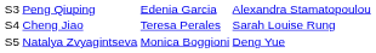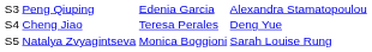 <table>
 <tr>
 <td>S3</td>
 <td><a href='#'>Peng Qiuping</a><br></td>
 <td><a href='#'>Edenia Garcia</a><br></td>
 <td><a href='#'>Alexandra Stamatopoulou</a><br></td>
 </tr>
 <tr>
 <td>S4</td>
 <td><a href='#'>Cheng Jiao</a><br></td>
 <td><a href='#'>Teresa Perales</a><br></td>
-<td><a href='#'>Sarah Louise Rung</a><br></td>
+<td><a href='#'>Deng Yue</a><br></td>
 </tr>
 <tr>
 <td>S5</td>
 <td><a href='#'>Natalya Zvyagintseva</a><br></td>
 <td><a href='#'>Monica Boggioni</a><br></td>
-<td><a href='#'>Deng Yue</a><br></td>
+<td><a href='#'>Sarah Louise Rung</a><br></td>
 </tr>
 </table>
